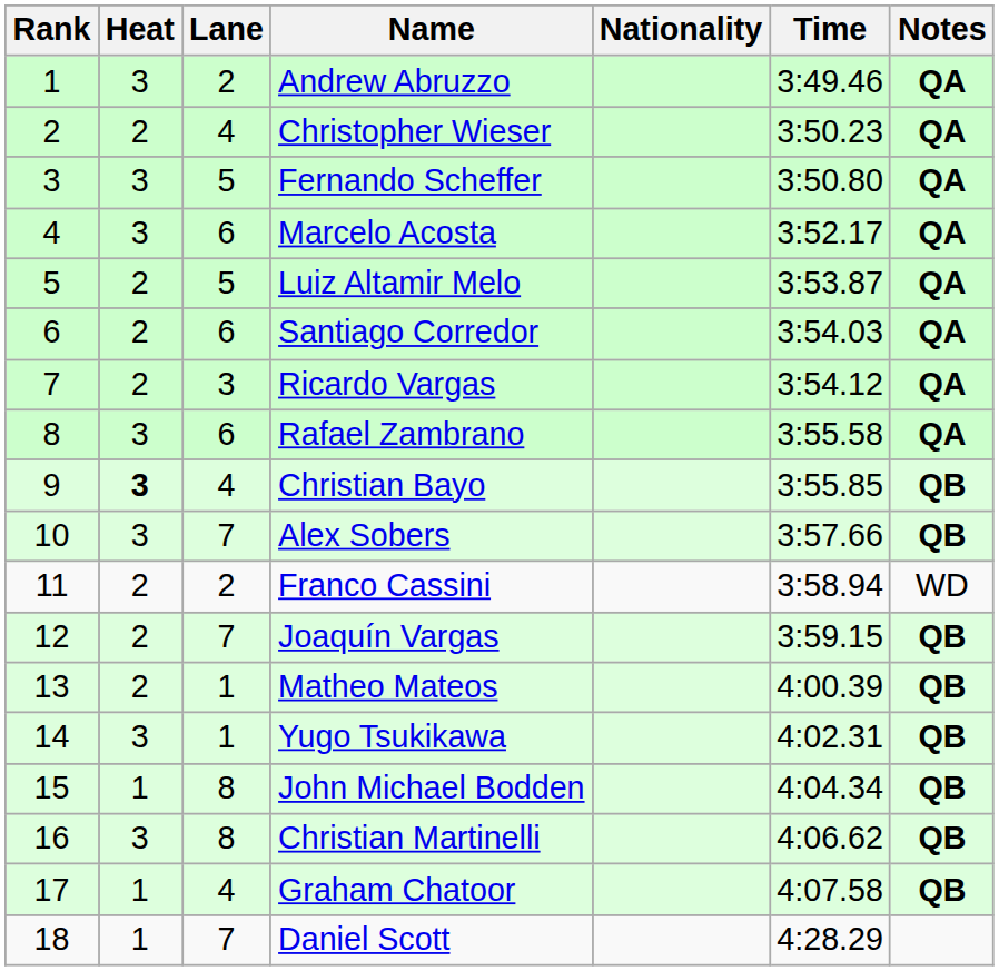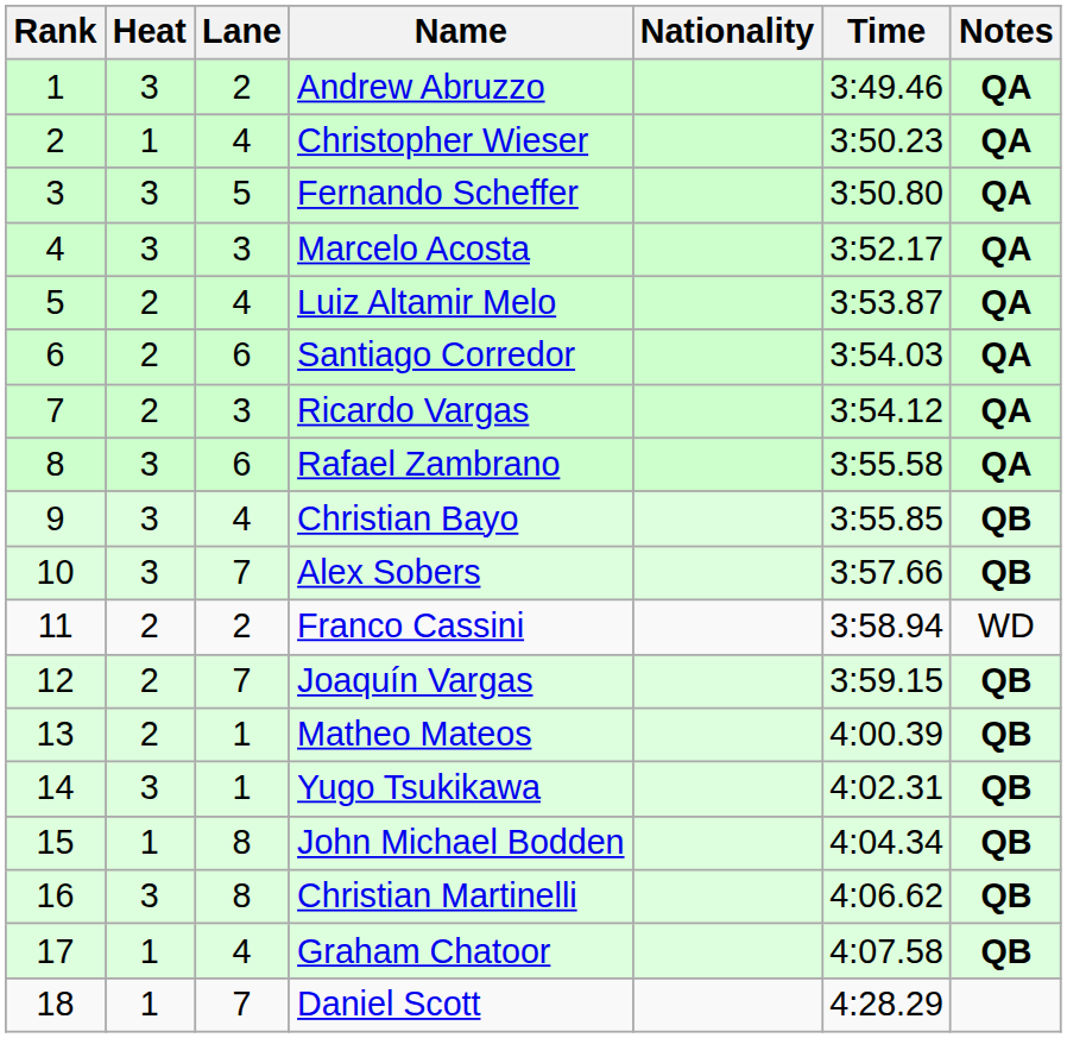 <table class="wikitable sortable" style="text-align:center">
 <tr>
 <th>Rank</th>
 <th>Heat</th>
 <th>Lane</th>
 <th>Name</th>
 <th>Nationality</th>
 <th>Time</th>
 <th>Notes</th>
 </tr>
 <tr bgcolor=ccffcc>
 <td>1</td>
 <td>3</td>
 <td>2</td>
 <td align=left><a href='#'>Andrew Abruzzo</a></td>
 <td align=left></td>
 <td>3:49.46</td>
 <td><strong>QA</strong></td>
 </tr>
 <tr bgcolor=ccffcc>
 <td>2</td>
-<td>2</td>
+<td>1</td>
 <td>4</td>
 <td align=left><a href='#'>Christopher Wieser</a></td>
 <td align=left></td>
 <td>3:50.23</td>
 <td><strong>QA</strong></td>
 </tr>
 <tr bgcolor=ccffcc>
 <td>3</td>
 <td>3</td>
 <td>5</td>
 <td align=left><a href='#'>Fernando Scheffer</a></td>
 <td align=left></td>
 <td>3:50.80</td>
 <td><strong>QA</strong></td>
 </tr>
 <tr bgcolor=ccffcc>
 <td>4</td>
 <td>3</td>
-<td>6</td>
+<td>3</td>
 <td align=left><a href='#'>Marcelo Acosta</a></td>
 <td align=left></td>
 <td>3:52.17</td>
 <td><strong>QA</strong></td>
 </tr>
 <tr bgcolor=ccffcc>
 <td>5</td>
 <td>2</td>
-<td>5</td>
+<td>4</td>
 <td align=left><a href='#'>Luiz Altamir Melo</a></td>
 <td align=left></td>
 <td>3:53.87</td>
 <td><strong>QA</strong></td>
 </tr>
 <tr bgcolor=ccffcc>
 <td>6</td>
 <td>2</td>
 <td>6</td>
 <td align=left><a href='#'>Santiago Corredor</a></td>
 <td align=left></td>
 <td>3:54.03</td>
 <td><strong>QA</strong></td>
 </tr>
 <tr bgcolor=ccffcc>
 <td>7</td>
 <td>2</td>
 <td>3</td>
 <td align=left><a href='#'>Ricardo Vargas</a></td>
 <td align=left></td>
 <td>3:54.12</td>
 <td><strong>QA</strong></td>
 </tr>
 <tr bgcolor=ccffcc>
 <td>8</td>
 <td>3</td>
 <td>6</td>
 <td align=left><a href='#'>Rafael Zambrano</a></td>
 <td align=left></td>
 <td>3:55.58</td>
 <td><strong>QA</strong></td>
 </tr>
 <tr bgcolor=ddffdd>
 <td>9</td>
-<td><strong>3</strong></td>
+<td>3</td>
 <td>4</td>
 <td align=left><a href='#'>Christian Bayo</a></td>
 <td align=left></td>
 <td>3:55.85</td>
 <td><strong>QB</strong></td>
 </tr>
 <tr bgcolor=ddffdd>
 <td>10</td>
 <td>3</td>
 <td>7</td>
 <td align=left><a href='#'>Alex Sobers</a></td>
 <td align=left></td>
 <td>3:57.66</td>
 <td><strong>QB</strong></td>
 </tr>
 <tr>
 <td>11</td>
 <td>2</td>
 <td>2</td>
 <td align=left><a href='#'>Franco Cassini</a></td>
 <td align=left></td>
 <td>3:58.94</td>
 <td>WD</td>
 </tr>
 <tr bgcolor=ddffdd>
 <td>12</td>
 <td>2</td>
 <td>7</td>
 <td align=left><a href='#'>Joaquín Vargas</a></td>
 <td align=left></td>
 <td>3:59.15</td>
 <td><strong>QB</strong></td>
 </tr>
 <tr bgcolor=ddffdd>
 <td>13</td>
 <td>2</td>
 <td>1</td>
 <td align=left><a href='#'>Matheo Mateos</a></td>
 <td align=left></td>
 <td>4:00.39</td>
 <td><strong>QB</strong></td>
 </tr>
 <tr bgcolor=ddffdd>
 <td>14</td>
 <td>3</td>
 <td>1</td>
 <td align=left><a href='#'>Yugo Tsukikawa</a></td>
 <td align=left></td>
 <td>4:02.31</td>
 <td><strong>QB</strong></td>
 </tr>
 <tr bgcolor=ddffdd>
 <td>15</td>
 <td>1</td>
 <td>8</td>
 <td align=left><a href='#'>John Michael Bodden</a></td>
 <td align=left></td>
 <td>4:04.34</td>
 <td><strong>QB</strong></td>
 </tr>
 <tr bgcolor=ddffdd>
 <td>16</td>
 <td>3</td>
 <td>8</td>
 <td align=left><a href='#'>Christian Martinelli</a></td>
 <td align=left></td>
 <td>4:06.62</td>
 <td><strong>QB</strong></td>
 </tr>
 <tr bgcolor=ddffdd>
 <td>17</td>
 <td>1</td>
 <td>4</td>
 <td align=left><a href='#'>Graham Chatoor</a></td>
 <td align=left></td>
 <td>4:07.58</td>
 <td><strong>QB</strong></td>
 </tr>
 <tr>
 <td>18</td>
 <td>1</td>
 <td>7</td>
 <td align=left><a href='#'>Daniel Scott</a></td>
 <td align=left></td>
 <td>4:28.29</td>
 <td></td>
 </tr>
 </table>
